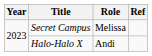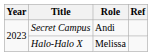 <table class="wikitable sortable">
 <tr>
 <th>Year</th>
 <th>Title</th>
 <th>Role</th>
 <th>Ref</th>
 </tr>
 <tr>
 <td rowspan="2">2023</td>
 <td><em>Secret Campus</em></td>
-<td>Melissa</td>
+<td>Andi</td>
 <td align="center"></td>
 </tr>
 <tr>
 <td><em>Halo-Halo X</em></td>
-<td>Andi</td>
+<td>Melissa</td>
 <td align="center"></td>
 </tr>
 </table>
